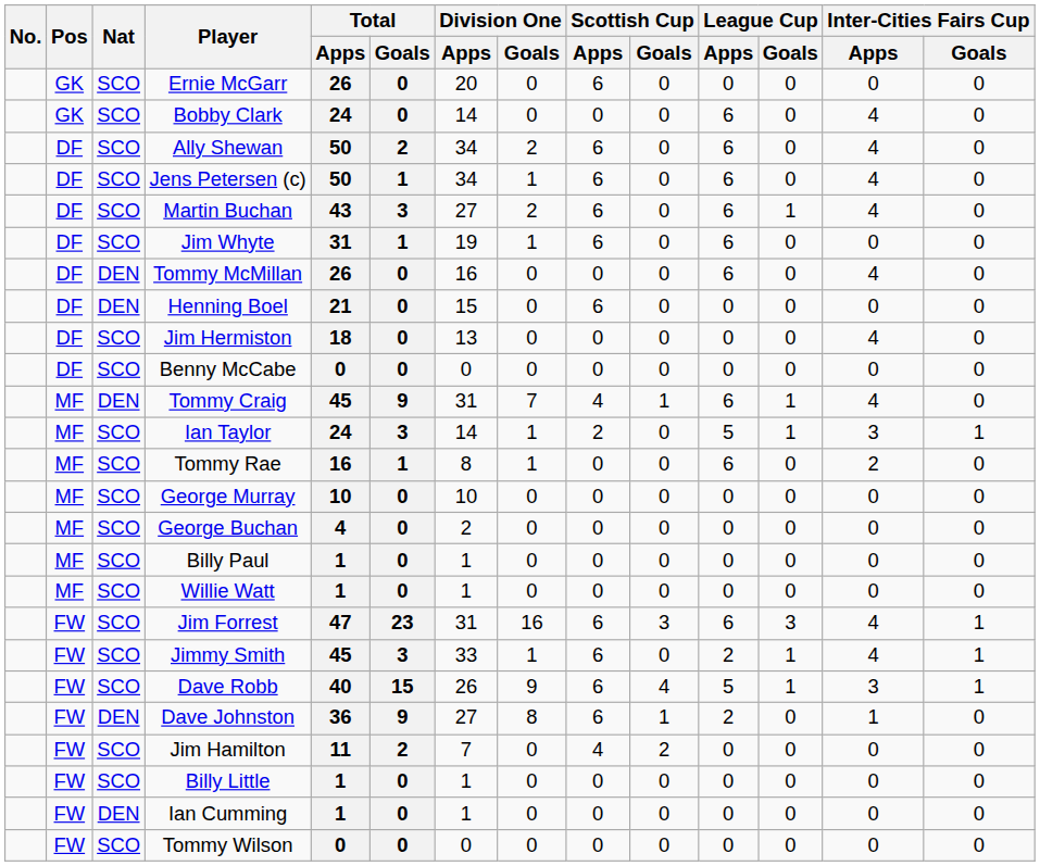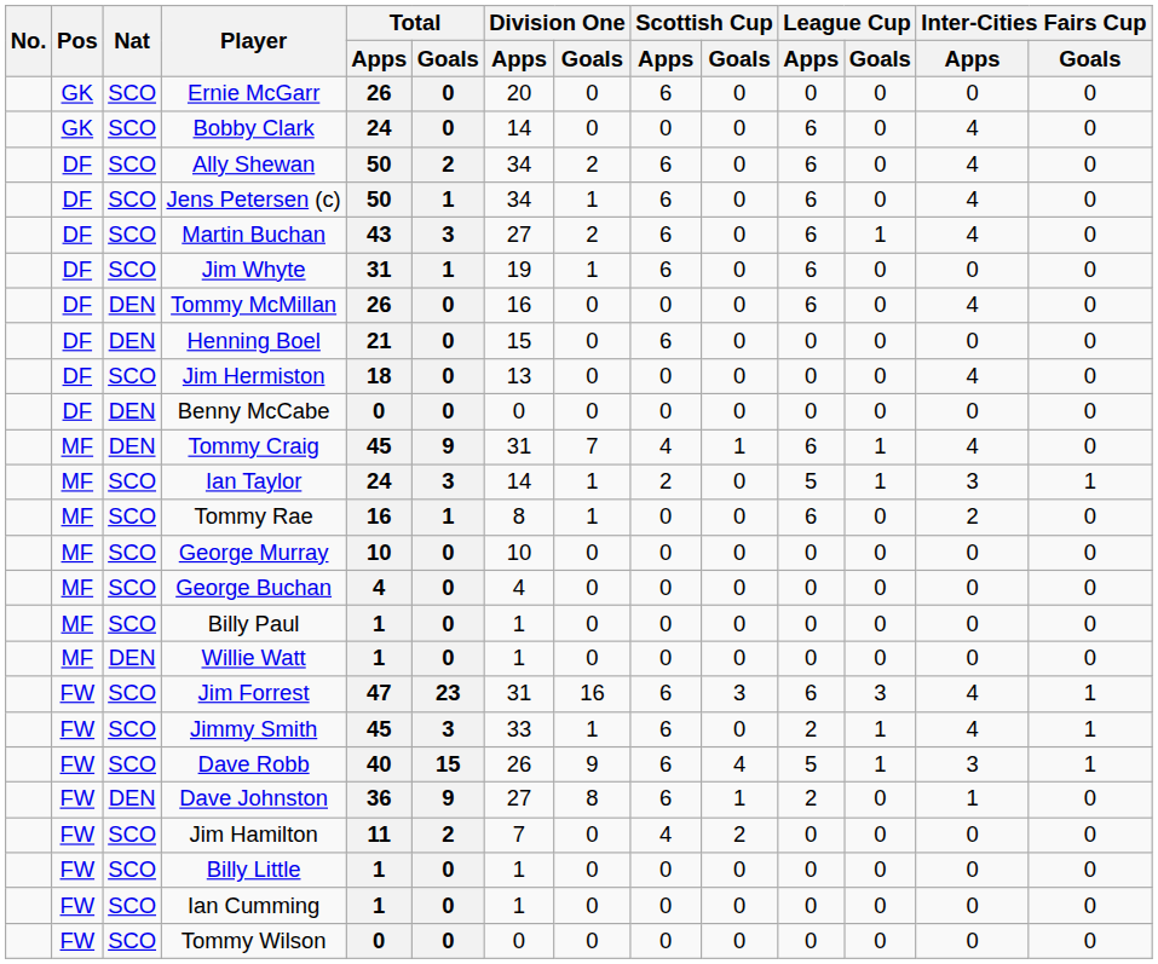 <table class="wikitable sortable" style="text-align: center;">
 <tr>
 <th rowspan="2"><abbr>No.</abbr></th>
 <th rowspan="2"><abbr>Pos</abbr></th>
 <th rowspan="2"><abbr>Nat</abbr></th>
 <th rowspan="2">Player</th>
 <th colspan="2">Total</th>
 <th colspan="2">Division One</th>
 <th colspan="2">Scottish Cup</th>
 <th colspan="2">League Cup</th>
 <th colspan="2">Inter-Cities Fairs Cup</th>
 </tr>
 <tr>
 <th>Apps</th>
 <th>Goals</th>
 <th>Apps</th>
 <th>Goals</th>
 <th>Apps</th>
 <th>Goals</th>
 <th>Apps</th>
 <th>Goals</th>
 <th>Apps</th>
 <th>Goals</th>
 </tr>
 <tr>
 <td></td>
 <td><a href='#'>GK</a></td>
 <td> <a href='#'>SCO</a></td>
 <td><a href='#'>Ernie McGarr</a></td>
 <th>26</th>
 <th>0</th>
 <td>20</td>
 <td>0</td>
 <td>6</td>
 <td>0</td>
 <td>0</td>
 <td>0</td>
 <td>0</td>
 <td>0</td>
 </tr>
 <tr>
 <td></td>
 <td><a href='#'>GK</a></td>
 <td> <a href='#'>SCO</a></td>
 <td><a href='#'>Bobby Clark</a></td>
 <th>24</th>
 <th>0</th>
 <td>14</td>
 <td>0</td>
 <td>0</td>
 <td>0</td>
 <td>6</td>
 <td>0</td>
 <td>4</td>
 <td>0</td>
 </tr>
 <tr>
 <td></td>
 <td><a href='#'>DF</a></td>
 <td> <a href='#'>SCO</a></td>
 <td><a href='#'>Ally Shewan</a></td>
 <th>50</th>
 <th>2</th>
 <td>34</td>
 <td>2</td>
 <td>6</td>
 <td>0</td>
 <td>6</td>
 <td>0</td>
 <td>4</td>
 <td>0</td>
 </tr>
 <tr>
 <td></td>
 <td><a href='#'>DF</a></td>
 <td> <a href='#'>SCO</a></td>
 <td><a href='#'>Jens Petersen</a> (c)</td>
 <th>50</th>
 <th>1</th>
 <td>34</td>
 <td>1</td>
 <td>6</td>
 <td>0</td>
 <td>6</td>
 <td>0</td>
 <td>4</td>
 <td>0</td>
 </tr>
 <tr>
 <td></td>
 <td><a href='#'>DF</a></td>
 <td> <a href='#'>SCO</a></td>
 <td><a href='#'>Martin Buchan</a></td>
 <th>43</th>
 <th>3</th>
 <td>27</td>
 <td>2</td>
 <td>6</td>
 <td>0</td>
 <td>6</td>
 <td>1</td>
 <td>4</td>
 <td>0</td>
 </tr>
 <tr>
 <td></td>
 <td><a href='#'>DF</a></td>
 <td> <a href='#'>SCO</a></td>
 <td><a href='#'>Jim Whyte</a></td>
 <th>31</th>
 <th>1</th>
 <td>19</td>
 <td>1</td>
 <td>6</td>
 <td>0</td>
 <td>6</td>
 <td>0</td>
 <td>0</td>
 <td>0</td>
 </tr>
 <tr>
 <td></td>
 <td><a href='#'>DF</a></td>
 <td> <a href='#'>DEN</a></td>
 <td><a href='#'>Tommy McMillan</a></td>
 <th>26</th>
 <th>0</th>
 <td>16</td>
 <td>0</td>
 <td>0</td>
 <td>0</td>
 <td>6</td>
 <td>0</td>
 <td>4</td>
 <td>0</td>
 </tr>
 <tr>
 <td></td>
 <td><a href='#'>DF</a></td>
 <td> <a href='#'>DEN</a></td>
 <td><a href='#'>Henning Boel</a></td>
 <th>21</th>
 <th>0</th>
 <td>15</td>
 <td>0</td>
 <td>6</td>
 <td>0</td>
 <td>0</td>
 <td>0</td>
 <td>0</td>
 <td>0</td>
 </tr>
 <tr>
 <td></td>
 <td><a href='#'>DF</a></td>
 <td> <a href='#'>SCO</a></td>
 <td><a href='#'>Jim Hermiston</a></td>
 <th>18</th>
 <th>0</th>
 <td>13</td>
 <td>0</td>
 <td>0</td>
 <td>0</td>
 <td>0</td>
 <td>0</td>
 <td>4</td>
 <td>0</td>
 </tr>
 <tr>
 <td></td>
 <td><a href='#'>DF</a></td>
-<td> <a href='#'>SCO</a></td>
+<td> <a href='#'>DEN</a></td>
 <td>Benny McCabe</td>
 <th>0</th>
 <th>0</th>
 <td>0</td>
 <td>0</td>
 <td>0</td>
 <td>0</td>
 <td>0</td>
 <td>0</td>
 <td>0</td>
 <td>0</td>
 </tr>
 <tr>
 <td></td>
 <td><a href='#'>MF</a></td>
 <td> <a href='#'>DEN</a></td>
 <td><a href='#'>Tommy Craig</a></td>
 <th>45</th>
 <th>9</th>
 <td>31</td>
 <td>7</td>
 <td>4</td>
 <td>1</td>
 <td>6</td>
 <td>1</td>
 <td>4</td>
 <td>0</td>
 </tr>
 <tr>
 <td></td>
 <td><a href='#'>MF</a></td>
 <td> <a href='#'>SCO</a></td>
 <td><a href='#'>Ian Taylor</a></td>
 <th>24</th>
 <th>3</th>
 <td>14</td>
 <td>1</td>
 <td>2</td>
 <td>0</td>
 <td>5</td>
 <td>1</td>
 <td>3</td>
 <td>1</td>
 </tr>
 <tr>
 <td></td>
 <td><a href='#'>MF</a></td>
 <td> <a href='#'>SCO</a></td>
 <td>Tommy Rae</td>
 <th>16</th>
 <th>1</th>
 <td>8</td>
 <td>1</td>
 <td>0</td>
 <td>0</td>
 <td>6</td>
 <td>0</td>
 <td>2</td>
 <td>0</td>
 </tr>
 <tr>
 <td></td>
 <td><a href='#'>MF</a></td>
 <td> <a href='#'>SCO</a></td>
 <td><a href='#'>George Murray</a></td>
 <th>10</th>
 <th>0</th>
 <td>10</td>
 <td>0</td>
 <td>0</td>
 <td>0</td>
 <td>0</td>
 <td>0</td>
 <td>0</td>
 <td>0</td>
 </tr>
 <tr>
 <td></td>
 <td><a href='#'>MF</a></td>
 <td> <a href='#'>SCO</a></td>
 <td><a href='#'>George Buchan</a></td>
 <th>4</th>
 <th>0</th>
-<td>2</td>
+<td>4</td>
 <td>0</td>
 <td>0</td>
 <td>0</td>
 <td>0</td>
 <td>0</td>
 <td>0</td>
 <td>0</td>
 </tr>
 <tr>
 <td></td>
 <td><a href='#'>MF</a></td>
 <td> <a href='#'>SCO</a></td>
 <td>Billy Paul</td>
 <th>1</th>
 <th>0</th>
 <td>1</td>
 <td>0</td>
 <td>0</td>
 <td>0</td>
 <td>0</td>
 <td>0</td>
 <td>0</td>
 <td>0</td>
 </tr>
 <tr>
 <td></td>
 <td><a href='#'>MF</a></td>
-<td> <a href='#'>SCO</a></td>
+<td> <a href='#'>DEN</a></td>
 <td><a href='#'>Willie Watt</a></td>
 <th>1</th>
 <th>0</th>
 <td>1</td>
 <td>0</td>
 <td>0</td>
 <td>0</td>
 <td>0</td>
 <td>0</td>
 <td>0</td>
 <td>0</td>
 </tr>
 <tr>
 <td></td>
 <td><a href='#'>FW</a></td>
 <td> <a href='#'>SCO</a></td>
 <td><a href='#'>Jim Forrest</a></td>
 <th>47</th>
 <th>23</th>
 <td>31</td>
 <td>16</td>
 <td>6</td>
 <td>3</td>
 <td>6</td>
 <td>3</td>
 <td>4</td>
 <td>1</td>
 </tr>
 <tr>
 <td></td>
 <td><a href='#'>FW</a></td>
 <td> <a href='#'>SCO</a></td>
 <td><a href='#'>Jimmy Smith</a></td>
 <th>45</th>
 <th>3</th>
 <td>33</td>
 <td>1</td>
 <td>6</td>
 <td>0</td>
 <td>2</td>
 <td>1</td>
 <td>4</td>
 <td>1</td>
 </tr>
 <tr>
 <td></td>
 <td><a href='#'>FW</a></td>
 <td> <a href='#'>SCO</a></td>
 <td><a href='#'>Dave Robb</a></td>
 <th>40</th>
 <th>15</th>
 <td>26</td>
 <td>9</td>
 <td>6</td>
 <td>4</td>
 <td>5</td>
 <td>1</td>
 <td>3</td>
 <td>1</td>
 </tr>
 <tr>
 <td></td>
 <td><a href='#'>FW</a></td>
 <td> <a href='#'>DEN</a></td>
 <td><a href='#'>Dave Johnston</a></td>
 <th>36</th>
 <th>9</th>
 <td>27</td>
 <td>8</td>
 <td>6</td>
 <td>1</td>
 <td>2</td>
 <td>0</td>
 <td>1</td>
 <td>0</td>
 </tr>
 <tr>
 <td></td>
 <td><a href='#'>FW</a></td>
 <td> <a href='#'>SCO</a></td>
 <td>Jim Hamilton</td>
 <th>11</th>
 <th>2</th>
 <td>7</td>
 <td>0</td>
 <td>4</td>
 <td>2</td>
 <td>0</td>
 <td>0</td>
 <td>0</td>
 <td>0</td>
 </tr>
 <tr>
 <td></td>
 <td><a href='#'>FW</a></td>
 <td> <a href='#'>SCO</a></td>
 <td><a href='#'>Billy Little</a></td>
 <th>1</th>
 <th>0</th>
 <td>1</td>
 <td>0</td>
 <td>0</td>
 <td>0</td>
 <td>0</td>
 <td>0</td>
 <td>0</td>
 <td>0</td>
 </tr>
 <tr>
 <td></td>
 <td><a href='#'>FW</a></td>
-<td> <a href='#'>DEN</a></td>
+<td> <a href='#'>SCO</a></td>
 <td>Ian Cumming</td>
 <th>1</th>
 <th>0</th>
 <td>1</td>
 <td>0</td>
 <td>0</td>
 <td>0</td>
 <td>0</td>
 <td>0</td>
 <td>0</td>
 <td>0</td>
 </tr>
 <tr>
 <td></td>
 <td><a href='#'>FW</a></td>
 <td> <a href='#'>SCO</a></td>
 <td>Tommy Wilson</td>
 <th>0</th>
 <th>0</th>
 <td>0</td>
 <td>0</td>
 <td>0</td>
 <td>0</td>
 <td>0</td>
 <td>0</td>
 <td>0</td>
 <td>0</td>
 </tr>
 </table>
